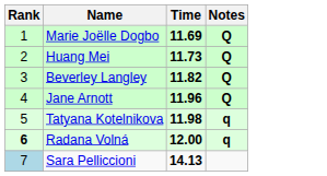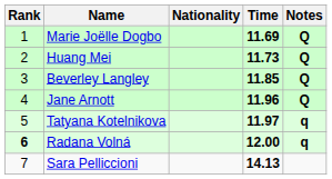 <table class="wikitable sortable" style="text-align:center">
 <tr>
 <th>Rank</th>
 <th>Name</th>
+<th>Nationality</th>
 <th>Time</th>
 <th>Notes</th>
 </tr>
 <tr bgcolor=ccffcc>
 <td>1</td>
 <td align=left><a href='#'>Marie Joëlle Dogbo</a></td>
+<td align=left></td>
 <td><strong>11.69</strong></td>
 <td><strong>Q</strong></td>
 </tr>
 <tr bgcolor=ccffcc>
 <td>2</td>
 <td align=left><a href='#'>Huang Mei</a></td>
+<td align=left></td>
 <td><strong>11.73</strong></td>
 <td><strong>Q</strong></td>
 </tr>
 <tr bgcolor=ccffcc>
 <td>3</td>
 <td align=left><a href='#'>Beverley Langley</a></td>
-<td><strong>11.82</strong></td>
+<td align=left></td>
+<td><strong>11.85</strong></td>
 <td><strong>Q</strong></td>
 </tr>
 <tr bgcolor=ccffcc>
 <td>4</td>
 <td align=left><a href='#'>Jane Arnott</a></td>
+<td align=left></td>
 <td><strong>11.96</strong></td>
 <td><strong>Q</strong></td>
 </tr>
 <tr bgcolor=ddffdd>
 <td>5</td>
 <td align=left><a href='#'>Tatyana Kotelnikova</a></td>
-<td><strong>11.98</strong></td>
+<td align=left></td>
+<td><strong>11.97</strong></td>
 <td><strong>q</strong></td>
 </tr>
 <tr bgcolor=ddffdd>
 <td><strong>6</strong></td>
 <td align=left><a href='#'>Radana Volná</a></td>
+<td align=left></td>
 <td><strong>12.00</strong></td>
 <td><strong>q</strong></td>
 </tr>
 <tr>
-<td style="background: lightblue;">7</td>
+<td>7</td>
 <td align=left><a href='#'>Sara Pelliccioni</a></td>
+<td align=left></td>
 <td><strong>14.13</strong></td>
 <td></td>
 </tr>
 </table>
